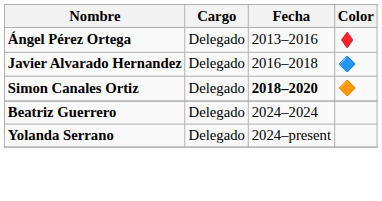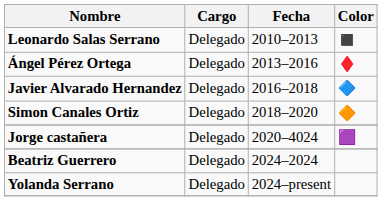 <table class="sortable wikitable">
 <tr>
 <th>Nombre</th>
 <th>Cargo</th>
 <th>Fecha</th>
 <th>Color</th>
+</tr>
+<tr>
+<td><strong>Leonardo Salas Serrano</strong></td>
+<td>Delegado</td>
+<td>2010–2013</td>
+<td>◼️</td>
 </tr>
 <tr>
 <td><strong>Ángel Pérez Ortega</strong></td>
 <td>Delegado</td>
 <td>2013–2016</td>
 <td>♦️</td>
 </tr>
 <tr>
 <td><strong>Javier Alvarado Hernandez</strong></td>
 <td>Delegado</td>
 <td>2016–2018</td>
 <td>🔷</td>
 </tr>
 <tr>
 <td><strong>Simon Canales Ortiz</strong></td>
 <td>Delegado</td>
-<td><strong>2018–2020</strong></td>
+<td>2018–2020</td>
 <td>🔶</td>
 </tr>
 <tr>
+</tr>
+<tr>
+<td><strong>Jorge castañera </strong></td>
+<td>Delegado</td>
+<td>2020–4024</td>
+<td>🟪</td>
 </tr>
 <tr>
 </tr>
 <tr>
 <td><strong>Beatriz Guerrero  </strong></td>
 <td>Delegado</td>
 <td>2024–2024</td>
 <td></td>
 </tr>
 <tr>
 <td><strong> Yolanda Serrano  </strong></td>
 <td>Delegado</td>
 <td>2024–present</td>
 <td></td>
 </tr>
 <tr>
 </tr>
 </table>
